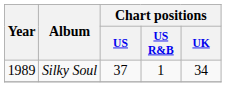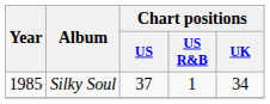 <table class="wikitable" style="text-align:center;">
 <tr>
 <th rowspan="2">Year</th>
 <th rowspan="2">Album</th>
 <th colspan="3">Chart positions</th>
 </tr>
 <tr style="font-size:smaller;">
 <th width="40"><a href='#'>US</a></th>
 <th width="40"><a href='#'>US<br>R&B</a></th>
 <th width="40"><a href='#'>UK</a></th>
 </tr>
 <tr>
-<td rowspan="1">1989</td>
+<td rowspan="1">1985</td>
 <td align="left"><em>Silky Soul</em></td>
 <td>37</td>
 <td>1</td>
 <td>34</td>
 </tr>
 <tr>
 </tr>
 </table>
